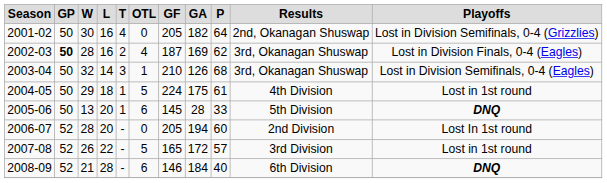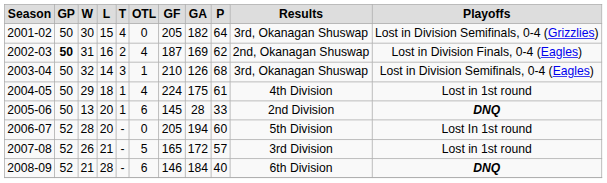 <table class="wikitable">
 <tr align="center"  bgcolor="#dddddd">
 <td><strong>Season</strong></td>
 <td><strong>GP</strong></td>
 <td><strong>W</strong></td>
 <td><strong>L</strong></td>
 <td><strong>T</strong></td>
 <td><strong>OTL</strong></td>
 <td><strong>GF</strong></td>
 <td><strong>GA</strong></td>
 <td><strong>P</strong></td>
 <td><strong>Results</strong></td>
 <td><strong>Playoffs</strong></td>
 </tr>
 <tr align="center">
 <td>2001-02</td>
 <td>50</td>
 <td>30</td>
-<td>16</td>
+<td>15</td>
 <td>4</td>
 <td>0</td>
 <td>205</td>
 <td>182</td>
 <td>64</td>
-<td>2nd, Okanagan Shuswap</td>
+<td>3rd, Okanagan Shuswap</td>
 <td>Lost in Division Semifinals, 0-4 (<a href='#'>Grizzlies</a>)</td>
 </tr>
 <tr align="center">
 <td>2002-03</td>
 <td><strong>50</strong></td>
-<td>28</td>
+<td>31</td>
 <td>16</td>
 <td>2</td>
 <td>4</td>
 <td>187</td>
 <td>169</td>
 <td>62</td>
-<td>3rd, Okanagan Shuswap</td>
+<td>2nd, Okanagan Shuswap</td>
 <td>Lost in Division Finals, 0-4 (<a href='#'>Eagles</a>)</td>
 </tr>
 <tr align="center">
 <td>2003-04</td>
 <td>50</td>
 <td>32</td>
 <td>14</td>
 <td>3</td>
 <td>1</td>
 <td>210</td>
 <td>126</td>
 <td>68</td>
 <td>3rd, Okanagan Shuswap</td>
 <td>Lost in Division Semifinals, 0-4 (<a href='#'>Eagles</a>)</td>
 </tr>
 <tr align="center">
 <td>2004-05</td>
 <td>50</td>
 <td>29</td>
 <td>18</td>
 <td>1</td>
-<td>5</td>
+<td>4</td>
 <td>224</td>
 <td>175</td>
 <td>61</td>
 <td>4th Division</td>
 <td>Lost in 1st round</td>
 </tr>
 <tr align="center">
 <td>2005-06</td>
 <td>50</td>
 <td>13</td>
 <td>20</td>
 <td>1</td>
 <td>6</td>
 <td>145</td>
 <td>28</td>
 <td>33</td>
-<td>5th Division</td>
+<td>2nd Division</td>
 <td><strong><em>DNQ</em></strong></td>
 </tr>
 <tr align="center">
 <td>2006-07</td>
 <td>52</td>
 <td>28</td>
 <td>20</td>
 <td>-</td>
 <td>0</td>
 <td>205</td>
 <td>194</td>
 <td>60</td>
-<td>2nd Division</td>
+<td>5th Division</td>
 <td>Lost In 1st round</td>
 </tr>
 <tr align="center">
 <td>2007-08</td>
 <td>52</td>
 <td>26</td>
-<td>22</td>
+<td>21</td>
 <td>-</td>
 <td>5</td>
 <td>165</td>
 <td>172</td>
 <td>57</td>
 <td>3rd Division</td>
 <td>Lost in 1st round</td>
 </tr>
 <tr align="center">
 <td>2008-09</td>
 <td>52</td>
 <td>21</td>
 <td>28</td>
 <td>-</td>
 <td>6</td>
 <td>146</td>
 <td>184</td>
 <td>40</td>
 <td>6th Division</td>
 <td><strong><em>DNQ</em></strong></td>
 </tr>
 <tr align="center">
 </tr>
 </table>
